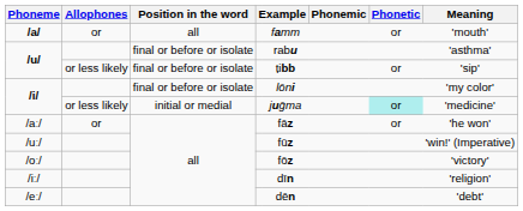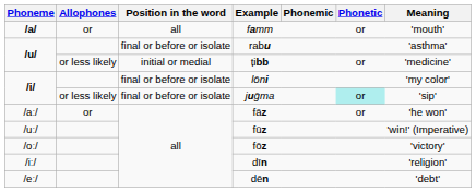 <table class="wikitable">
 <tr>
 <th><a href='#'>Phoneme</a></th>
 <th><a href='#'>Allophones</a></th>
 <th>Position in the word</th>
 <th colspan="2">Example</th>
 <th>Phonemic</th>
 <th><a href='#'>Phonetic</a></th>
 <th>Meaning</th>
 </tr>
 <tr style="text-align:center;">
 <td><strong>/a/</strong></td>
 <td> or </td>
 <td>all</td>
 <td style="border-right: 0;"></td>
 <td style="border-left: 0; border-right: 0;"><em>f<strong>a</strong>mm</em></td>
 <td style="border-left: 0; border-right: 0;"></td>
 <td style="border-left: 0; border-right: 0;"> or </td>
 <td style="border-left: 0;">'mouth'</td>
 </tr>
 <tr style="text-align:center;">
 <td rowspan="2"><strong>/u/</strong></td>
 <td></td>
 <td>final or before  or isolate</td>
 <td style="border-right: 0;"></td>
 <td style="border-left: 0; border-right: 0;">rab<strong><em>u</em></strong></td>
 <td style="border-left: 0; border-right: 0;"></td>
 <td style="border-left: 0; border-right: 0;"></td>
 <td style="border-left: 0;">'asthma'</td>
 </tr>
 <tr style="text-align:center;">
 <td> or less likely </td>
-<td>final or before  or isolate</td>
+<td>initial or medial</td>
 <td style="border-right: 0;"></td>
 <td style="border-left: 0; border-right: 0;"></em>ṭ</strong>i<strong>bb<em></td>
 <td style="border-left: 0; border-right: 0;"></td>
 <td style="border-left: 0; border-right: 0;"> or </td>
-<td style="border-left: 0;">'sip'</td>
+<td style="border-left: 0;">'medicine'</td>
 </tr>
 <tr style="text-align:center;">
 <td rowspan="2"><strong>/i/</strong></td>
 <td></td>
 <td>final or before  or isolate</td>
 <td style="border-right: 0;"></td>
 <td style="border-left: 0; border-right: 0;"><em>lōn<strong>i<strong><em></td>
 <td style="border-left: 0; border-right: 0;"></td>
 <td style="border-left: 0; border-right: 0;"></td>
 <td style="border-left: 0;">'my color'</td>
 </tr>
 <tr style="text-align:center;">
 <td> or less likely </td>
-<td>initial or medial</td>
+<td>final or before  or isolate</td>
 <td style="border-right: 0;"></td>
 <td style="border-left: 0; border-right: 0;"><em>j<strong>u</strong>ḡma</em></td>
 <td style="border-left: 0; border-right: 0;"></td>
 <td style="background: paleturquoise; border-left: 0; border-right: 0;"> or </td>
-<td style="border-left: 0;">'medicine'</td>
+<td style="border-left: 0;">'sip'</td>
 </tr>
 <tr style="text-align:center;">
 <td></strong>/aː/<strong></td>
 <td> or </td>
 <td rowspan="5">all</td>
 <td style="border-right: 0;"></td>
 <td style="border-left: 0; border-right: 0;"></em>f</strong>ā<strong>z<em></td>
 <td style="border-left: 0; border-right: 0;"></td>
 <td style="border-left: 0; border-right: 0;"> or </td>
 <td style="border-left: 0;">'he won'</td>
 </tr>
 <tr style="text-align:center;">
 <td></strong>/uː/<strong></td>
 <td></td>
 <td style="border-right: 0;"></td>
 <td style="border-left: 0; border-right: 0;"></em>f</strong>ū<strong>z<em></td>
 <td style="border-left: 0; border-right: 0;"></td>
 <td style="border-left: 0; border-right: 0;"></td>
 <td style="border-left: 0;">'win!' (Imperative)</td>
 </tr>
 <tr style="text-align:center;">
 <td></strong>/oː/<strong></td>
 <td></td>
 <td style="border-right: 0;"></td>
 <td style="border-left: 0; border-right: 0;"></em>f</strong>ō<strong>z<em></td>
 <td style="border-left: 0; border-right: 0;"></td>
 <td style="border-left: 0; border-right: 0;"></td>
 <td style="border-left: 0;">'victory'</td>
 </tr>
 <tr style="text-align:center;">
 <td></strong>/iː/<strong></td>
 <td></td>
 <td style="border-right: 0;"></td>
 <td style="border-left: 0; border-right: 0;"></em>d</strong>ī<strong>n<em></td>
 <td style="border-left: 0; border-right: 0;"></td>
 <td style="border-left: 0; border-right: 0;"></td>
 <td style="border-left: 0;">'religion'</td>
 </tr>
 <tr style="text-align:center;">
 <td></strong>/eː/<strong></td>
 <td></td>
 <td style="border-right: 0;"></td>
 <td style="border-left: 0; border-right: 0;"></em>d</strong>ē<strong>n<em></td>
 <td style="border-left: 0; border-right: 0;"></td>
 <td style="border-left: 0; border-right: 0;"></td>
 <td style="border-left: 0;">'debt'</td>
 </tr>
 </table>
